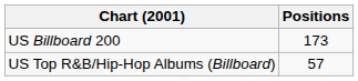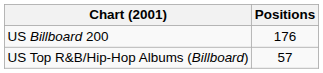 <table class="wikitable">
 <tr>
 <th>Chart (2001)</th>
 <th>Positions</th>
 </tr>
 <tr>
 <td>US <em>Billboard</em> 200</td>
-<td align="center">173</td>
+<td align="center">176</td>
 </tr>
 <tr>
 <td>US Top R&B/Hip-Hop Albums (<em>Billboard</em>)</td>
 <td align="center">57</td>
 </tr>
 </table>
